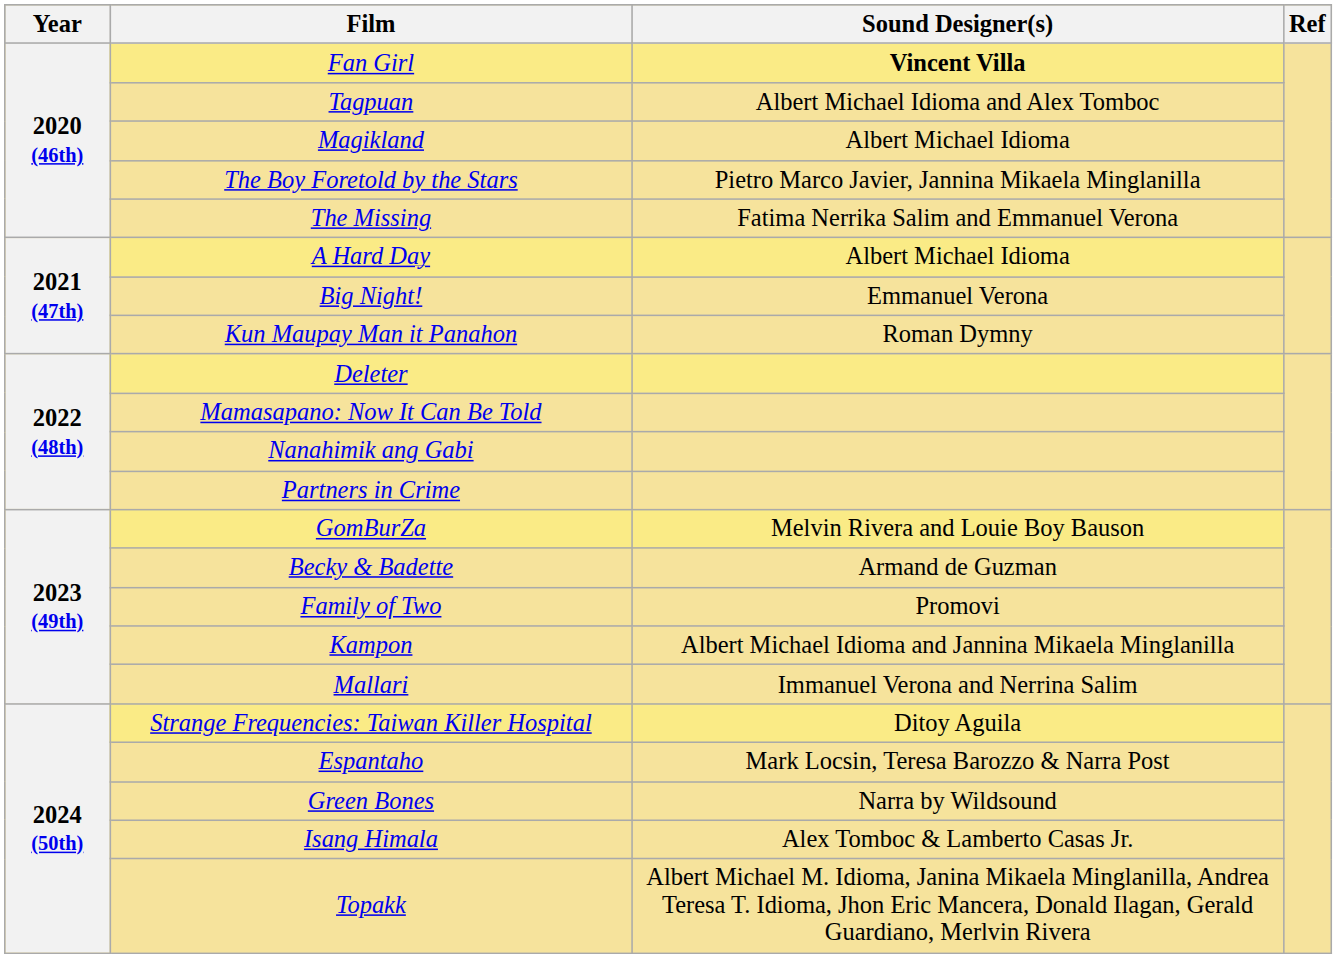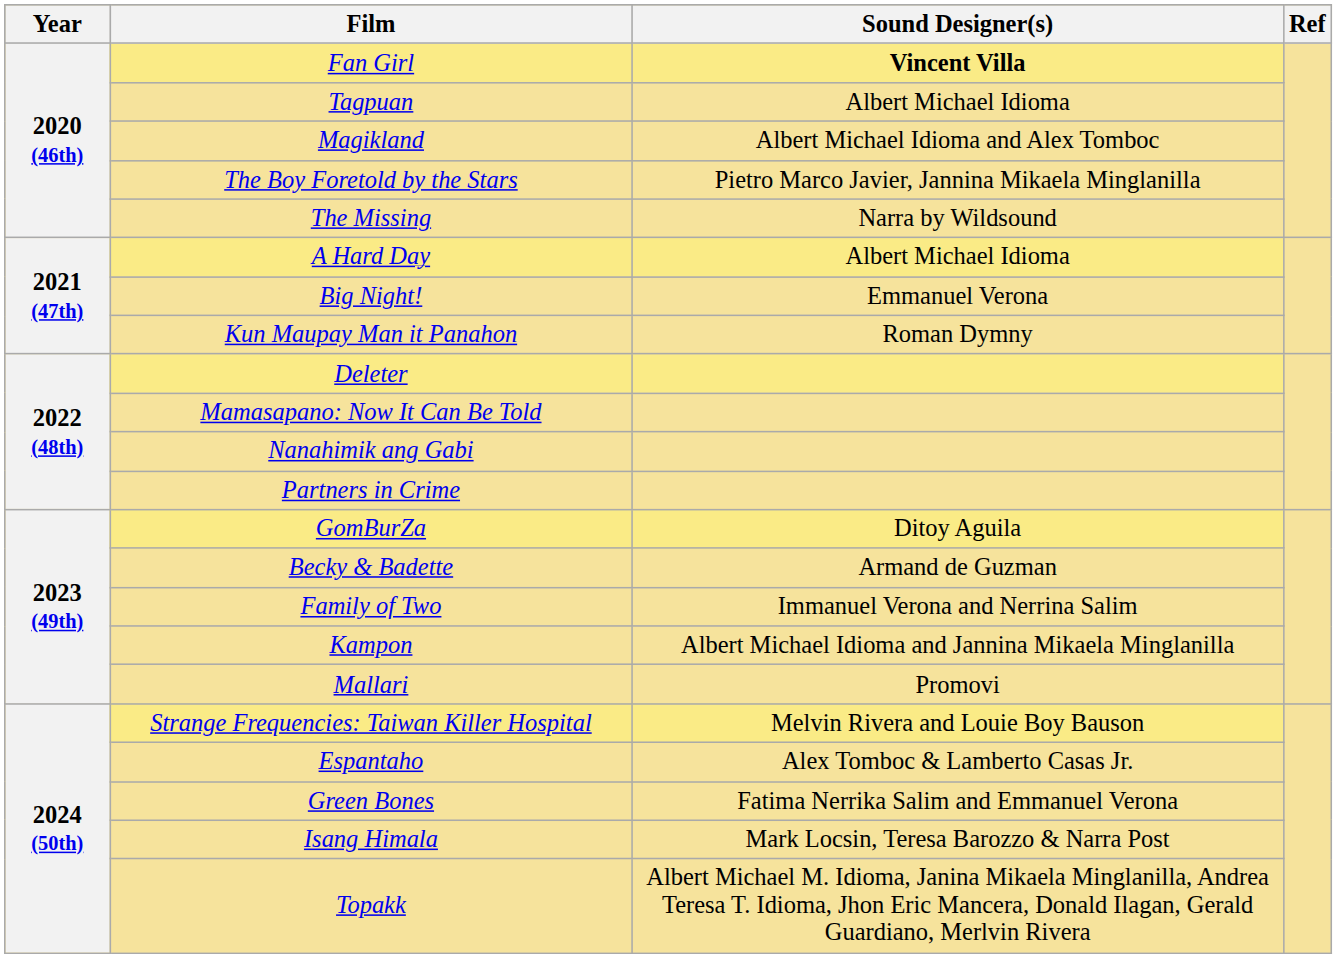 <table class="wikitable" rowspan=2 style="text-align: center; background: #f6e39c">
 <tr style="background:#bebebe;">
 <th scope="col" style="width:8%;">Year</th>
 <th scope="col" style="width:40%;">Film</th>
 <th scope="col" style="width:50%;">Sound Designer(s)</th>
 <th scope="col" style="width:2%;">Ref</th>
 </tr>
 <tr>
 <th scope="row" style="text-align:center" rowspan=5>2020<br><small><a href='#'>(46th)</a> </small></th>
 <td style="background:#FAEB86"><em><a href='#'>Fan Girl</a></em></td>
 <td style="background:#FAEB86"><strong>Vincent Villa</strong></td>
 <td rowspan=5></td>
 </tr>
 <tr>
 <td><em><a href='#'>Tagpuan</a></em></td>
-<td>Albert Michael Idioma and Alex Tomboc</td>
+<td>Albert Michael Idioma</td>
 </tr>
 <tr>
 <td><em><a href='#'>Magikland</a></em></td>
-<td>Albert Michael Idioma</td>
+<td>Albert Michael Idioma and Alex Tomboc</td>
 </tr>
 <tr>
 <td><em><a href='#'>The Boy Foretold by the Stars</a></em></td>
 <td>Pietro Marco Javier, Jannina Mikaela Minglanilla</td>
 </tr>
 <tr>
 <td><em><a href='#'>The Missing</a></em></td>
-<td>Fatima Nerrika Salim and Emmanuel Verona</td>
+<td>Narra by Wildsound</td>
 </tr>
 <tr>
 <th scope="row" style="text-align:center" rowspan=3>2021 <br><small><a href='#'>(47th)</a> </small></th>
 <td style="background:#FAEB86"><em><a href='#'>A Hard Day</a></em></td>
 <td style="background:#FAEB86">Albert Michael Idioma</td>
 <td rowspan=3></td>
 </tr>
 <tr>
 <td><em><a href='#'>Big Night!</a></em></td>
 <td>Emmanuel Verona</td>
 </tr>
 <tr>
 <td><em><a href='#'>Kun Maupay Man it Panahon</a></em></td>
 <td>Roman Dymny</td>
 </tr>
 <tr>
 <th scope="row" style="text-align:center" rowspan=4>2022 <br><small><a href='#'>(48th)</a> </small></th>
 <td style="background:#FAEB86"><em><a href='#'>Deleter</a></em></td>
 <td style="background:#FAEB86"></td>
 <td rowspan=4></td>
 </tr>
 <tr>
 <td><em><a href='#'>Mamasapano: Now It Can Be Told</a></em></td>
 <td></td>
 </tr>
 <tr>
 <td><em><a href='#'>Nanahimik ang Gabi</a></em></td>
 <td></td>
 </tr>
 <tr>
 <td><em><a href='#'>Partners in Crime</a></em></td>
 <td></td>
 </tr>
 <tr>
 <th scope="row" style="text-align:center" rowspan=5>2023 <br><small><a href='#'>(49th)</a> </small></th>
 <td style="background:#FAEB86"><em><a href='#'>GomBurZa</a></em></td>
-<td style="background:#FAEB86">Melvin Rivera and Louie Boy Bauson</td>
+<td style="background:#FAEB86">Ditoy Aguila</td>
 <td rowspan=5></td>
 </tr>
 <tr>
 <td><em><a href='#'>Becky & Badette</a></em></td>
 <td>Armand de Guzman</td>
 </tr>
 <tr>
 <td><em><a href='#'>Family of Two</a></em></td>
-<td>Promovi</td>
+<td>Immanuel Verona and Nerrina Salim</td>
 </tr>
 <tr>
 <td><em><a href='#'>Kampon</a></em></td>
 <td>Albert Michael Idioma and Jannina Mikaela Minglanilla</td>
 </tr>
 <tr>
 <td><em><a href='#'>Mallari</a></em></td>
-<td>Immanuel Verona and Nerrina Salim</td>
+<td>Promovi</td>
 </tr>
 <tr>
 <th scope="row" style="text-align:center" rowspan=6>2024 <br><small><a href='#'>(50th)</a> </small></th>
 <td style="background:#FAEB86"><em><a href='#'>Strange Frequencies: Taiwan Killer Hospital</a></em></td>
-<td style="background:#FAEB86">Ditoy Aguila</td>
+<td style="background:#FAEB86">Melvin Rivera and Louie Boy Bauson</td>
 <td rowspan=6></td>
 </tr>
 <tr>
 <td><em><a href='#'>Espantaho</a></em></td>
-<td>Mark Locsin, Teresa Barozzo & Narra Post</td>
+<td>Alex Tomboc & Lamberto Casas Jr.</td>
 </tr>
 <tr>
 <td><em><a href='#'>Green Bones</a></em></td>
-<td>Narra by Wildsound</td>
+<td>Fatima Nerrika Salim and Emmanuel Verona</td>
 </tr>
 <tr>
 <td><em><a href='#'>Isang Himala</a></em></td>
-<td>Alex Tomboc & Lamberto Casas Jr.</td>
+<td>Mark Locsin, Teresa Barozzo & Narra Post</td>
 </tr>
 <tr>
 <td><em><a href='#'>Topakk</a></em></td>
 <td>Albert Michael M. Idioma, Janina Mikaela Minglanilla,  Andrea Teresa T. Idioma, Jhon Eric Mancera, Donald Ilagan, Gerald Guardiano, Merlvin Rivera</td>
 </tr>
 </table>
